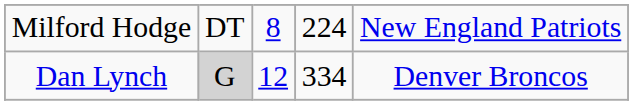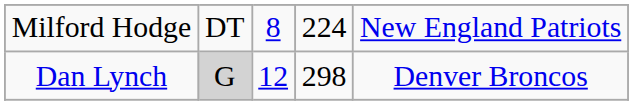 <table class=wikitable style="text-align:center">
 <tr>
 <td>Milford Hodge</td>
 <td>DT</td>
 <td><a href='#'>8</a></td>
 <td>224</td>
 <td><a href='#'>New England Patriots</a></td>
 </tr>
 <tr>
 <td><a href='#'>Dan Lynch</a></td>
 <td style="background: lightgrey;">G</td>
 <td><a href='#'>12</a></td>
-<td>334</td>
+<td>298</td>
 <td><a href='#'>Denver Broncos</a></td>
 </tr>
 </table>
